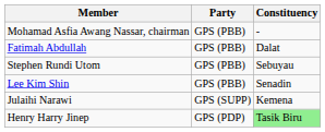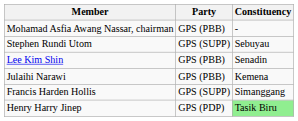 <table class="wikitable">
 <tr>
 <th><strong>Member</strong></th>
 <th><strong>Party</strong></th>
 <th><strong>Constituency</strong></th>
 </tr>
 <tr>
 <td>Mohamad Asfia Awang Nassar, chairman</td>
 <td>GPS (PBB)</td>
 <td>-</td>
 </tr>
 <tr>
-<td><a href='#'>Fatimah Abdullah</a></td>
-<td>GPS (PBB)</td>
-<td>Dalat</td>
-</tr>
-<tr>
 <td>Stephen Rundi Utom</td>
-<td>GPS (PBB)</td>
+<td>GPS (SUPP)</td>
 <td>Sebuyau</td>
 </tr>
 <tr>
 <td><a href='#'>Lee Kim Shin</a></td>
 <td>GPS (PBB)</td>
 <td>Senadin</td>
 </tr>
 <tr>
 <td>Julaihi Narawi</td>
+<td>GPS (PBB)</td>
+<td>Kemena</td>
+</tr>
+<tr>
+<td>Francis Harden Hollis</td>
 <td>GPS (SUPP)</td>
-<td>Kemena</td>
+<td>Simanggang</td>
 </tr>
 <tr>
 <td>Henry Harry Jinep</td>
 <td>GPS (PDP)</td>
 <td style="background: lightgreen;">Tasik Biru</td>
 </tr>
 </table>
